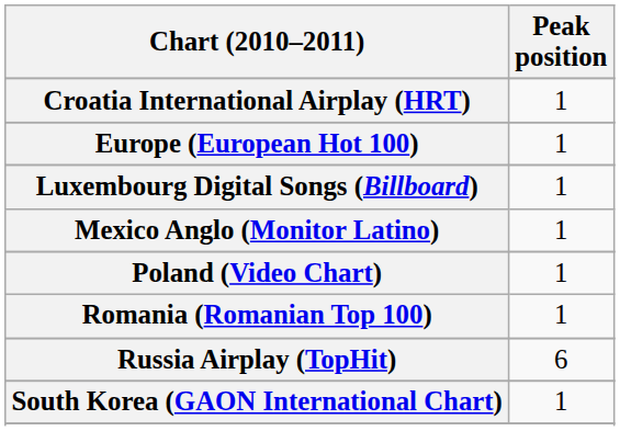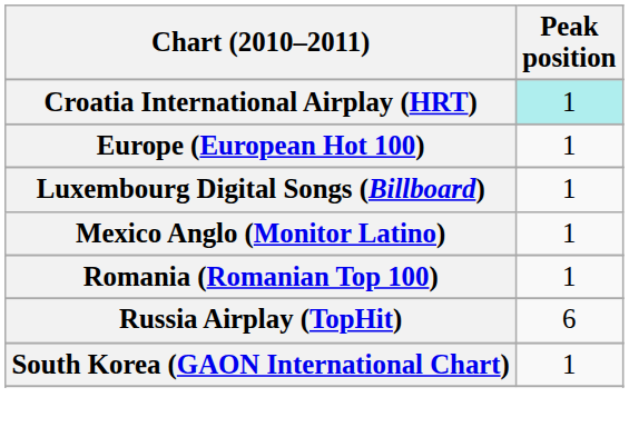 <table class="wikitable sortable plainrowheaders" style="text-align:center;">
 <tr>
 <th scope="col">Chart (2010–2011)</th>
 <th scope="col">Peak<br>position</th>
 </tr>
 <tr>
 </tr>
 <tr>
 </tr>
 <tr>
 </tr>
 <tr>
 </tr>
 <tr>
 </tr>
 <tr>
 </tr>
 <tr>
 <th scope="row">Croatia International Airplay (<a href='#'>HRT</a>)</th>
-<td align="center">1</td>
+<td align="center" style="background: paleturquoise;">1</td>
 </tr>
 <tr>
 </tr>
 <tr>
 </tr>
 <tr>
 <th scope="row">Europe (<a href='#'>European Hot 100</a>)</th>
 <td style="text-align:center;">1</td>
 </tr>
 <tr>
 </tr>
 <tr>
 </tr>
 <tr>
 </tr>
 <tr>
 </tr>
 <tr>
 </tr>
 <tr>
 </tr>
 <tr>
 </tr>
 <tr>
 </tr>
 <tr>
 <th scope="row">Luxembourg Digital Songs (<em><a href='#'>Billboard</a></em>)</th>
 <td>1</td>
 </tr>
 <tr>
 <th scope="row">Mexico Anglo (<a href='#'>Monitor Latino</a>)</th>
 <td>1</td>
 </tr>
 <tr>
 </tr>
 <tr>
 </tr>
 <tr>
 </tr>
 <tr>
 </tr>
 <tr>
-</tr>
-<tr>
-<th scope="row">Poland (<a href='#'>Video Chart</a>)</th>
-<td>1</td>
 </tr>
 <tr>
 <th scope="row">Romania (<a href='#'>Romanian Top 100</a>)</th>
 <td>1</td>
 </tr>
 <tr>
 </tr>
 <tr>
 </tr>
 <tr>
 <th scope="row">Russia Airplay (<a href='#'>TopHit</a>)</th>
 <td>6</td>
 </tr>
 <tr>
 </tr>
 <tr>
 </tr>
 <tr>
 <th scope="row">South Korea (<a href='#'>GAON International Chart</a>)</th>
 <td>1</td>
 </tr>
 <tr>
 </tr>
 <tr>
 </tr>
 <tr>
 </tr>
 <tr>
 </tr>
 <tr>
 </tr>
 <tr>
 </tr>
 <tr>
 </tr>
 <tr>
 </tr>
 <tr>
 </tr>
 <tr>
 </tr>
 <tr>
 </tr>
 <tr>
 </tr>
 <tr>
 </tr>
 </table>
